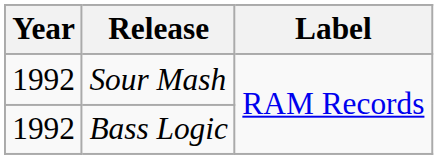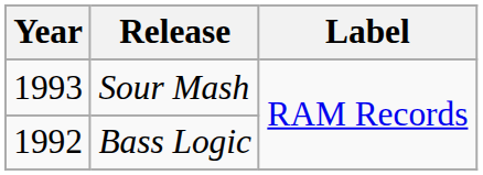 <table class=wikitable>
 <tr>
 <th>Year</th>
 <th>Release</th>
 <th>Label</th>
 </tr>
 <tr>
-<td style="text-align:center;">1992</td>
+<td style="text-align:center;">1993</td>
 <td><em>Sour Mash</em></td>
 <td style="text-align:center;" rowspan="2"><a href='#'>RAM Records</a></td>
 </tr>
 <tr>
 <td style="text-align:center;">1992</td>
 <td><em>Bass Logic</em></td>
 </tr>
 </table>
